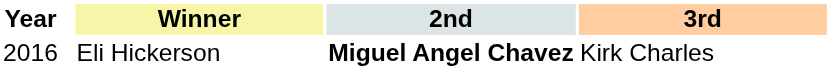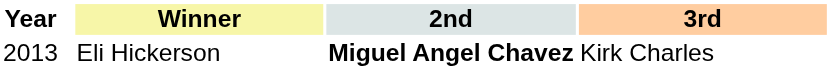 <table>
 <tr>
 <th width=10%>Year</th>
 <th style="background-color: #F7F6A8;" width=30%>Winner</th>
 <th style="background-color: #DCE5E5;" width=30%>2nd</th>
 <th style="background-color: #FFCDA0;" width=30%>3rd</th>
 </tr>
 <tr>
-<td align=center>2016 </td>
+<td align=center>2013 </td>
 <td> Eli Hickerson</td>
 <td><strong> Miguel Angel Chavez</strong></td>
 <td> Kirk Charles</td>
 </tr>
 </table>
